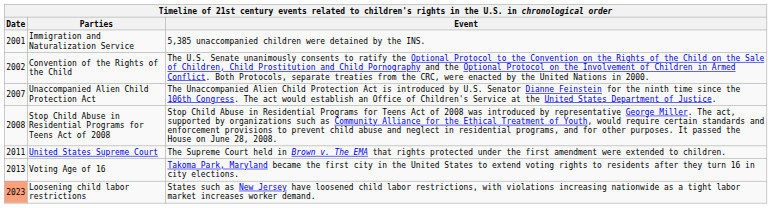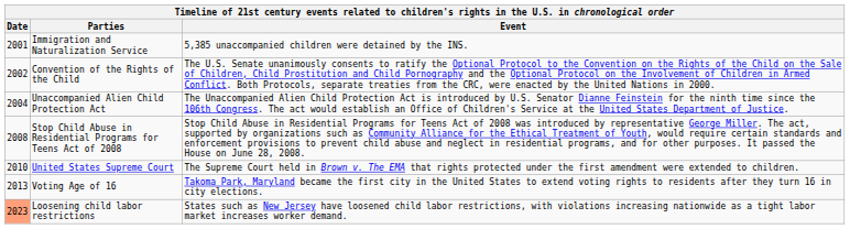 <table class="wikitable">
 <tr>
 <th align="center" colspan="6"><strong>Timeline of 21st century events related to children's rights in the U.S.</strong> in <em>chronological order</em></th>
 </tr>
 <tr>
 <th>Date</th>
 <th>Parties</th>
 <th>Event</th>
 </tr>
 <tr>
 <td>2001</td>
 <td>Immigration and Naturalization Service</td>
 <td>5,385 unaccompanied children were detained by the INS.</td>
 </tr>
 <tr>
 <td>2002</td>
 <td>Convention of the Rights of the Child</td>
 <td>The U.S. Senate unanimously consents to ratify the <a href='#'>Optional Protocol to the Convention on the Rights of the Child on the Sale of Children, Child Prostitution and Child Pornography</a> and the <a href='#'>Optional Protocol on the Involvement of Children in Armed Conflict</a>. Both Protocols, separate treaties from the CRC, were enacted by the United Nations in 2000.</td>
 </tr>
 <tr>
-<td>2007</td>
+<td>2004</td>
 <td>Unaccompanied Alien Child Protection Act</td>
 <td>The Unaccompanied Alien Child Protection Act is introduced by U.S. Senator <a href='#'>Dianne Feinstein</a> for the ninth time since the <a href='#'>106th Congress</a>. The act would establish an Office of Children's Service at the <a href='#'>United States Department of Justice</a>.</td>
 </tr>
 <tr>
 <td>2008</td>
 <td>Stop Child Abuse in Residential Programs for Teens Act of 2008</td>
 <td>Stop Child Abuse in Residential Programs for Teens Act of 2008 was introduced by representative <a href='#'>George Miller</a>. The act, supported by organizations such as <a href='#'>Community Alliance for the Ethical Treatment of Youth</a>, would require certain standards and enforcement provisions to prevent child abuse and neglect in residential programs, and for other purposes. It passed the House on June 28, 2008.</td>
 </tr>
 <tr>
-<td>2011</td>
+<td>2010</td>
 <td><a href='#'>United States Supreme Court</a></td>
 <td>The Supreme Court held in <em><a href='#'>Brown v. The EMA</a></em> that rights protected under the first amendment were extended to children.</td>
 </tr>
 <tr>
 <td>2013</td>
 <td>Voting Age of 16</td>
 <td><a href='#'>Takoma Park, Maryland</a> became the first city in the United States to extend voting rights to residents after they turn 16 in city elections.</td>
 </tr>
 <tr>
 <td style="background: lightsalmon;">2023</td>
 <td>Loosening child labor restrictions</td>
 <td>States such as <a href='#'>New Jersey</a> have loosened child labor restrictions, with violations increasing nationwide as a tight labor market increases worker demand.</td>
 </tr>
 </table>
